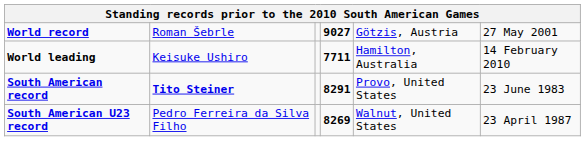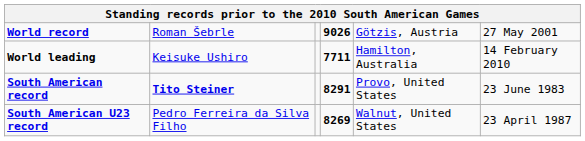 <table class="wikitable" style="width:75%;">
 <tr>
 <th colspan="6">Standing records prior to the 2010 South American Games</th>
 </tr>
 <tr>
 <td><strong><a href='#'>World record</a></strong></td>
 <td><a href='#'>Roman Šebrle</a></td>
 <td align=left></td>
-<td><strong>9027</strong></td>
+<td><strong>9026</strong></td>
 <td><a href='#'>Götzis</a>, Austria</td>
 <td>27 May 2001</td>
 </tr>
 <tr>
 <td><strong>World leading</strong></td>
 <td><a href='#'>Keisuke Ushiro</a></td>
 <td align=left></td>
 <td><strong>7711</strong></td>
 <td><a href='#'>Hamilton</a>, Australia</td>
 <td>14 February 2010</td>
 </tr>
 <tr>
 <td><strong><a href='#'>South American record</a></strong></td>
 <td><strong><a href='#'>Tito Steiner</a></strong></td>
 <td align=left></td>
 <td><strong>8291</strong></td>
 <td><a href='#'>Provo</a>, United States</td>
 <td>23 June 1983</td>
 </tr>
 <tr>
 <td><strong><a href='#'>South American U23 record</a></strong></td>
 <td><a href='#'>Pedro Ferreira da Silva Filho</a></td>
 <td align=left></td>
 <td><strong>8269</strong></td>
 <td><a href='#'>Walnut</a>, United States</td>
 <td>23 April 1987</td>
 </tr>
 </table>
